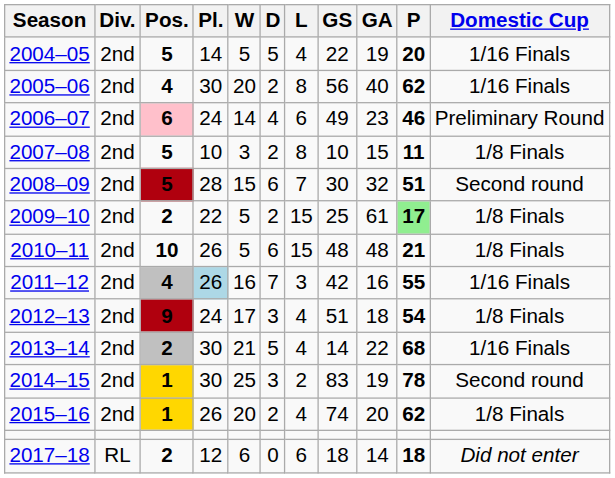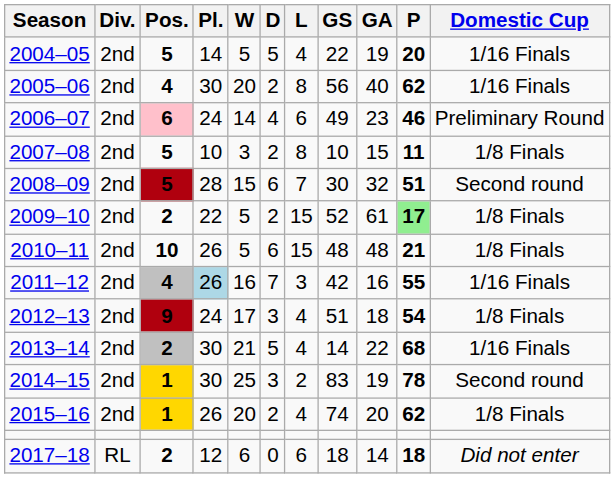 <table class="wikitable">
 <tr>
 <th>Season</th>
 <th>Div.</th>
 <th>Pos.</th>
 <th>Pl.</th>
 <th>W</th>
 <th>D</th>
 <th>L</th>
 <th>GS</th>
 <th>GA</th>
 <th>P</th>
 <th><a href='#'>Domestic Cup</a></th>
 </tr>
 <tr>
 <td align=center><a href='#'>2004–05</a></td>
 <td align=center>2nd</td>
 <td align=center><strong>5</strong></td>
 <td align=center>14</td>
 <td align=center>5</td>
 <td align=center>5</td>
 <td align=center>4</td>
 <td align=center>22</td>
 <td align=center>19</td>
 <td align=center><strong>20</strong></td>
 <td align=center>1/16 Finals</td>
 </tr>
 <tr>
 <td align=center><a href='#'>2005–06</a></td>
 <td align=center>2nd</td>
 <td align=center><strong>4</strong></td>
 <td align=center>30</td>
 <td align=center>20</td>
 <td align=center>2</td>
 <td align=center>8</td>
 <td align=center>56</td>
 <td align=center>40</td>
 <td align=center><strong>62</strong></td>
 <td align=center>1/16 Finals</td>
 </tr>
 <tr>
 <td align=center><a href='#'>2006–07</a></td>
 <td align=center>2nd</td>
 <td align=center style="background: pink;"><strong>6</strong></td>
 <td align=center>24</td>
 <td align=center>14</td>
 <td align=center>4</td>
 <td align=center>6</td>
 <td align=center>49</td>
 <td align=center>23</td>
 <td align=center><strong>46</strong></td>
 <td align=center>Preliminary Round</td>
 </tr>
 <tr>
 <td align=center><a href='#'>2007–08</a></td>
 <td align=center>2nd</td>
 <td align=center><strong>5</strong></td>
 <td align=center>10</td>
 <td align=center>3</td>
 <td align=center>2</td>
 <td align=center>8</td>
 <td align=center>10</td>
 <td align=center>15</td>
 <td align=center><strong>11</strong></td>
 <td align=center>1/8 Finals</td>
 </tr>
 <tr>
 <td align=center><a href='#'>2008–09</a></td>
 <td align=center>2nd</td>
 <td align=center bgcolor=bronze><strong>5</strong></td>
 <td align=center>28</td>
 <td align=center>15</td>
 <td align=center>6</td>
 <td align=center>7</td>
 <td align=center>30</td>
 <td align=center>32</td>
 <td align=center><strong>51</strong></td>
 <td align=center>Second round</td>
 </tr>
 <tr>
 <td align=center><a href='#'>2009–10</a></td>
 <td align=center>2nd</td>
 <td align=center><strong>2</strong></td>
 <td align=center>22</td>
 <td align=center>5</td>
 <td align=center>2</td>
 <td align=center>15</td>
-<td align=center>25</td>
+<td align=center>52</td>
 <td align=center>61</td>
 <td align=center style="background: lightgreen;"><strong>17</strong></td>
 <td align=center>1/8 Finals</td>
 </tr>
 <tr>
 <td align=center><a href='#'>2010–11</a></td>
 <td align=center>2nd</td>
 <td align=center><strong>10</strong></td>
 <td align=center>26</td>
 <td align=center>5</td>
 <td align=center>6</td>
 <td align=center>15</td>
 <td align=center>48</td>
 <td align=center>48</td>
 <td align=center><strong>21</strong></td>
 <td align=center>1/8 Finals</td>
 </tr>
 <tr>
 <td align=center><a href='#'>2011–12</a></td>
 <td align=center>2nd</td>
 <td align=center bgcolor=silver><strong>4</strong></td>
 <td align=center style="background: lightblue;">26</td>
 <td align=center>16</td>
 <td align=center>7</td>
 <td align=center>3</td>
 <td align=center>42</td>
 <td align=center>16</td>
 <td align=center><strong>55</strong></td>
 <td align=center>1/16 Finals</td>
 </tr>
 <tr>
 <td align=center><a href='#'>2012–13</a></td>
 <td align=center>2nd</td>
 <td align=center bgcolor=bronze><strong>9</strong></td>
 <td align=center>24</td>
 <td align=center>17</td>
 <td align=center>3</td>
 <td align=center>4</td>
 <td align=center>51</td>
 <td align=center>18</td>
 <td align=center><strong>54</strong></td>
 <td align=center>1/8 Finals</td>
 </tr>
 <tr>
 <td align=center><a href='#'>2013–14</a></td>
 <td align=center>2nd</td>
 <td align=center bgcolor=silver><strong>2</strong></td>
 <td align=center>30</td>
 <td align=center>21</td>
 <td align=center>5</td>
 <td align=center>4</td>
 <td align=center>14</td>
 <td align=center>22</td>
 <td align=center><strong>68</strong></td>
 <td align=center>1/16 Finals</td>
 </tr>
 <tr>
 <td align=center><a href='#'>2014–15</a></td>
 <td align=center>2nd</td>
 <td align=center bgcolor=gold><strong>1</strong></td>
 <td align=center>30</td>
 <td align=center>25</td>
 <td align=center>3</td>
 <td align=center>2</td>
 <td align=center>83</td>
 <td align=center>19</td>
 <td align=center><strong>78</strong></td>
 <td align=center>Second round</td>
 </tr>
 <tr>
 <td align=center><a href='#'>2015–16</a></td>
 <td align=center>2nd</td>
 <td align=center bgcolor=gold><strong>1</strong></td>
 <td align=center>26</td>
 <td align=center>20</td>
 <td align=center>2</td>
 <td align=center>4</td>
 <td align=center>74</td>
 <td align=center>20</td>
 <td align=center><strong>62</strong></td>
 <td align=center>1/8 Finals</td>
 </tr>
 <tr>
 <td align=center></td>
 <td align=center></td>
 <td align=center></td>
 <td align=center></td>
 <td align=center></td>
 <td align=center></td>
 <td align=center></td>
 <td align=center></td>
 <td align=center></td>
 <td align=center></td>
 <td align=center></td>
 </tr>
 <tr>
 <td align=center><a href='#'>2017–18</a></td>
 <td align=center>RL</td>
 <td align=center><strong>2</strong></td>
 <td align=center>12</td>
 <td align=center>6</td>
 <td align=center>0</td>
 <td align=center>6</td>
 <td align=center>18</td>
 <td align=center>14</td>
 <td align=center><strong>18</strong></td>
 <td align=center><em>Did not enter</em></td>
 </tr>
 </table>
